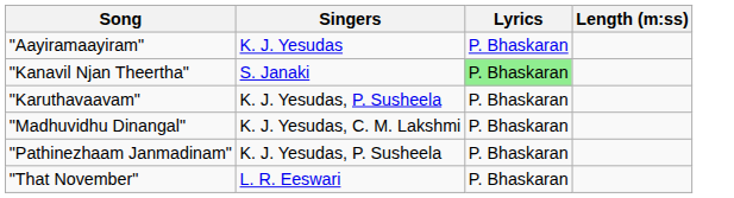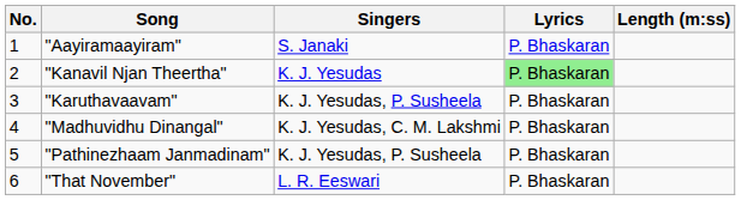 <table class="wikitable" style="font-size:95%;">
 <tr>
+<th>No.</th>
 <th>Song</th>
 <th>Singers</th>
 <th>Lyrics</th>
 <th>Length (m:ss)</th>
 </tr>
 <tr>
+<td>1</td>
 <td>"Aayiramaayiram"</td>
-<td><a href='#'>K. J. Yesudas</a></td>
+<td><a href='#'>S. Janaki</a></td>
 <td><a href='#'>P. Bhaskaran</a></td>
 <td></td>
 </tr>
 <tr>
+<td>2</td>
 <td>"Kanavil Njan Theertha"</td>
-<td><a href='#'>S. Janaki</a></td>
+<td><a href='#'>K. J. Yesudas</a></td>
 <td style="background: lightgreen;">P. Bhaskaran</td>
 <td></td>
 </tr>
 <tr>
+<td>3</td>
 <td>"Karuthavaavam"</td>
 <td>K. J. Yesudas, <a href='#'>P. Susheela</a></td>
 <td>P. Bhaskaran</td>
 <td></td>
 </tr>
 <tr>
+<td>4</td>
 <td>"Madhuvidhu Dinangal"</td>
 <td>K. J. Yesudas, C. M. Lakshmi</td>
 <td>P. Bhaskaran</td>
 <td></td>
 </tr>
 <tr>
+<td>5</td>
 <td>"Pathinezhaam Janmadinam"</td>
 <td>K. J. Yesudas, P. Susheela</td>
 <td>P. Bhaskaran</td>
 <td></td>
 </tr>
 <tr>
+<td>6</td>
 <td>"That November"</td>
 <td><a href='#'>L. R. Eeswari</a></td>
 <td>P. Bhaskaran</td>
 <td></td>
 </tr>
 </table>
